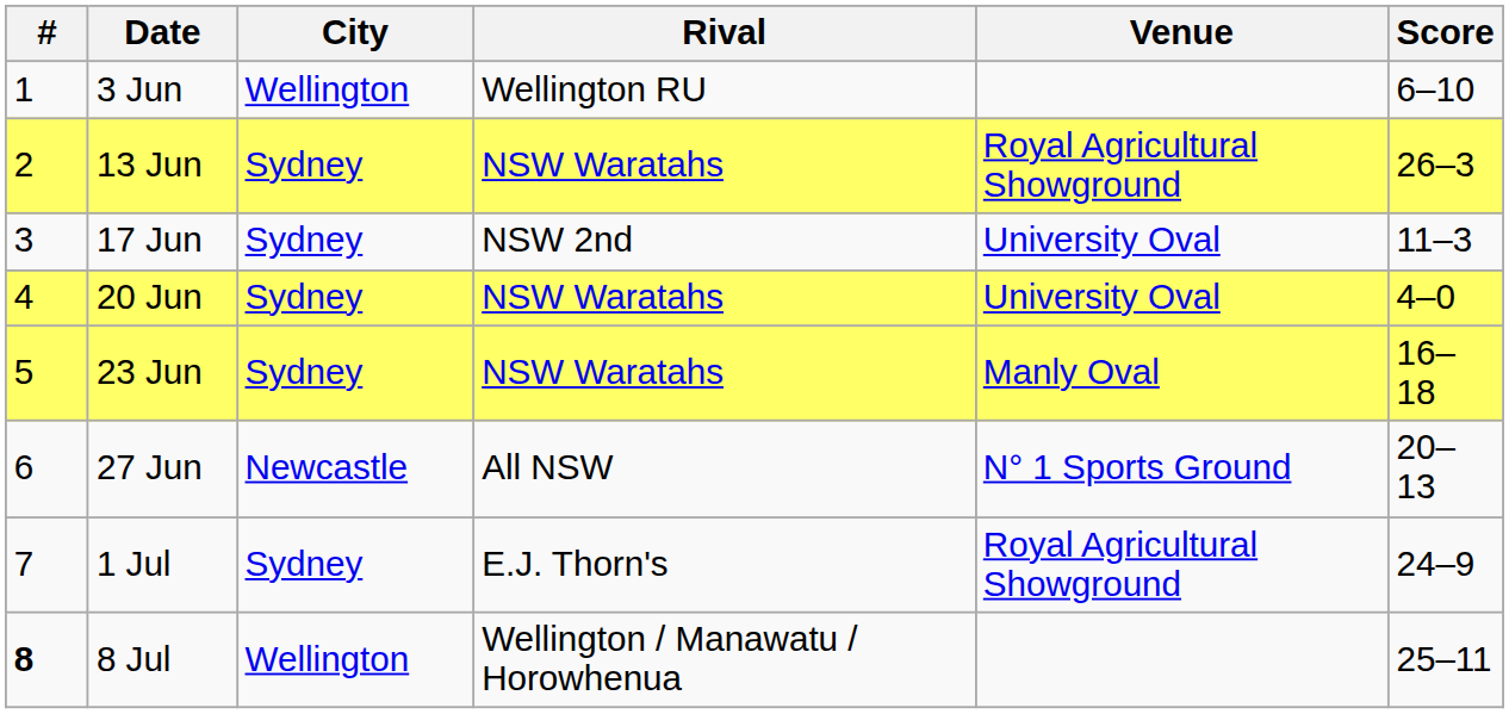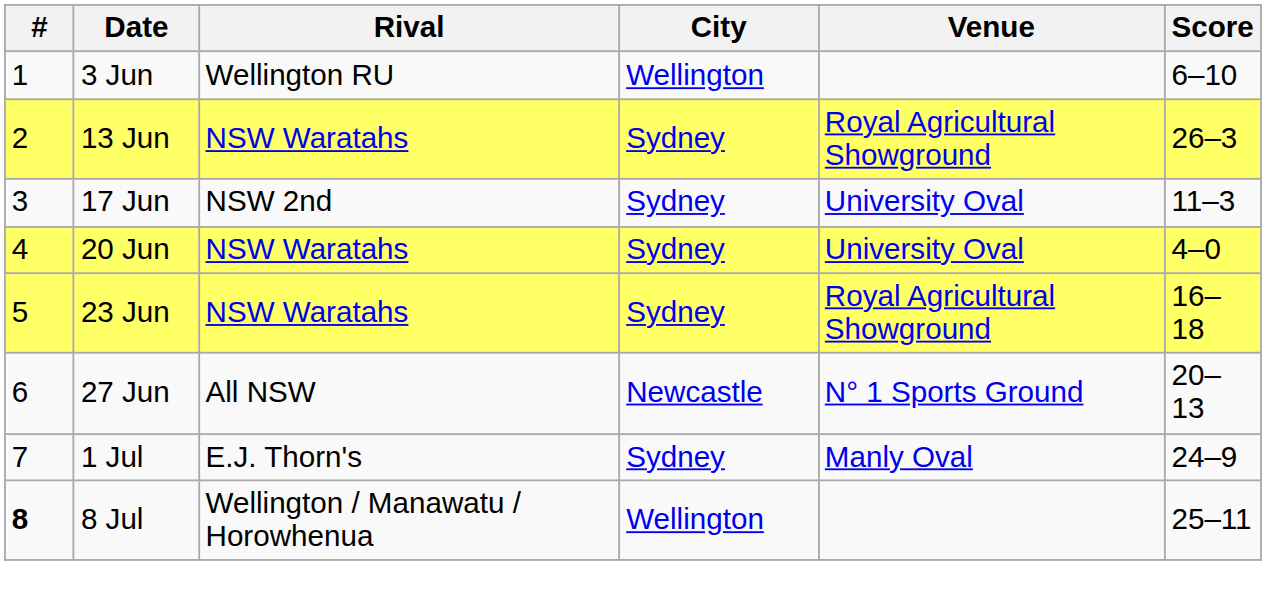 <table class="wikitable sortable">
 <tr>
 <th width=30px>#</th>
 <th width=60px>Date</th>
+<th width=220px>Rival</th>
 <th width=100px>City</th>
-<th width=220px>Rival</th>
 <th width=180px>Venue</th>
 <th width=40px>Score</th>
 </tr>
 <tr>
 <td>1</td>
 <td>3 Jun</td>
+<td>Wellington RU</td>
 <td><a href='#'>Wellington</a></td>
-<td>Wellington RU</td>
 <td></td>
 <td>6–10</td>
 </tr>
 <tr bgcolor=#ffff66>
 <td>2</td>
 <td>13 Jun</td>
+<td> <a href='#'>NSW Waratahs</a> </td>
 <td><a href='#'>Sydney</a></td>
-<td> <a href='#'>NSW Waratahs</a> </td>
 <td><a href='#'>Royal Agricultural Showground</a></td>
 <td>26–3</td>
 </tr>
 <tr>
 <td>3</td>
 <td>17 Jun</td>
+<td>NSW 2nd</td>
 <td><a href='#'>Sydney</a></td>
-<td>NSW 2nd</td>
 <td><a href='#'>University Oval</a></td>
 <td>11–3</td>
 </tr>
 <tr bgcolor=#ffff66>
 <td>4</td>
 <td>20 Jun</td>
+<td> <a href='#'>NSW Waratahs</a> </td>
 <td><a href='#'>Sydney</a></td>
-<td> <a href='#'>NSW Waratahs</a> </td>
 <td><a href='#'>University Oval</a></td>
 <td>4–0</td>
 </tr>
 <tr bgcolor=#ffff66>
 <td>5</td>
 <td>23 Jun</td>
+<td> <a href='#'>NSW Waratahs</a> </td>
 <td><a href='#'>Sydney</a></td>
-<td> <a href='#'>NSW Waratahs</a> </td>
-<td><a href='#'>Manly Oval</a></td>
+<td><a href='#'>Royal Agricultural Showground</a></td>
 <td>16–18</td>
 </tr>
 <tr>
 <td>6</td>
 <td>27 Jun</td>
+<td>All NSW</td>
 <td><a href='#'>Newcastle</a></td>
-<td>All NSW</td>
 <td><a href='#'>N° 1 Sports Ground</a></td>
 <td>20–13</td>
 </tr>
 <tr>
 <td>7</td>
 <td>1 Jul</td>
+<td>E.J. Thorn's</td>
 <td><a href='#'>Sydney</a></td>
-<td>E.J. Thorn's</td>
-<td><a href='#'>Royal Agricultural Showground</a></td>
+<td><a href='#'>Manly Oval</a></td>
 <td>24–9</td>
 </tr>
 <tr>
 <td><strong>8</strong></td>
 <td>8 Jul</td>
+<td>Wellington / Manawatu / Horowhenua</td>
 <td><a href='#'>Wellington</a></td>
-<td>Wellington / Manawatu / Horowhenua</td>
 <td></td>
 <td>25–11</td>
 </tr>
 </table>
